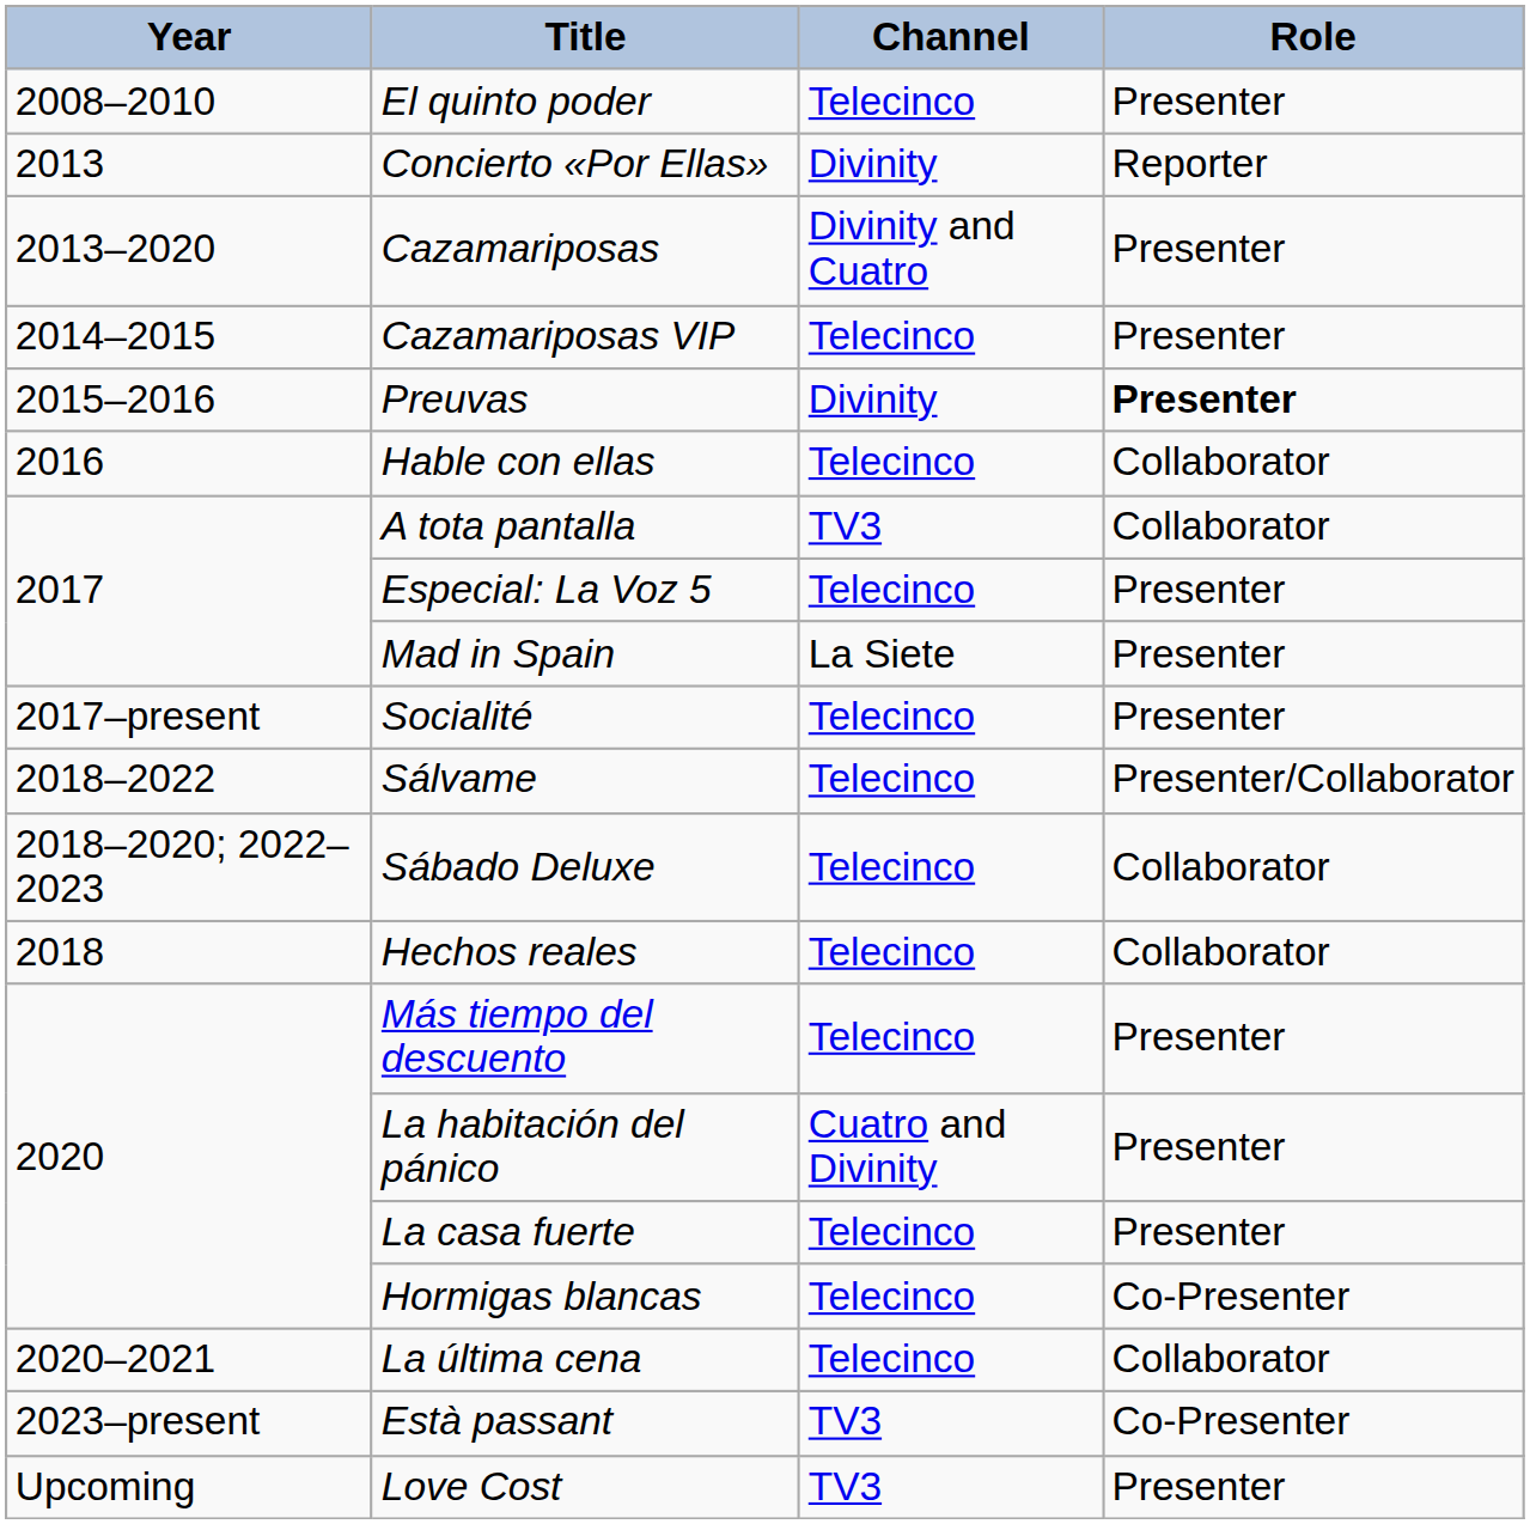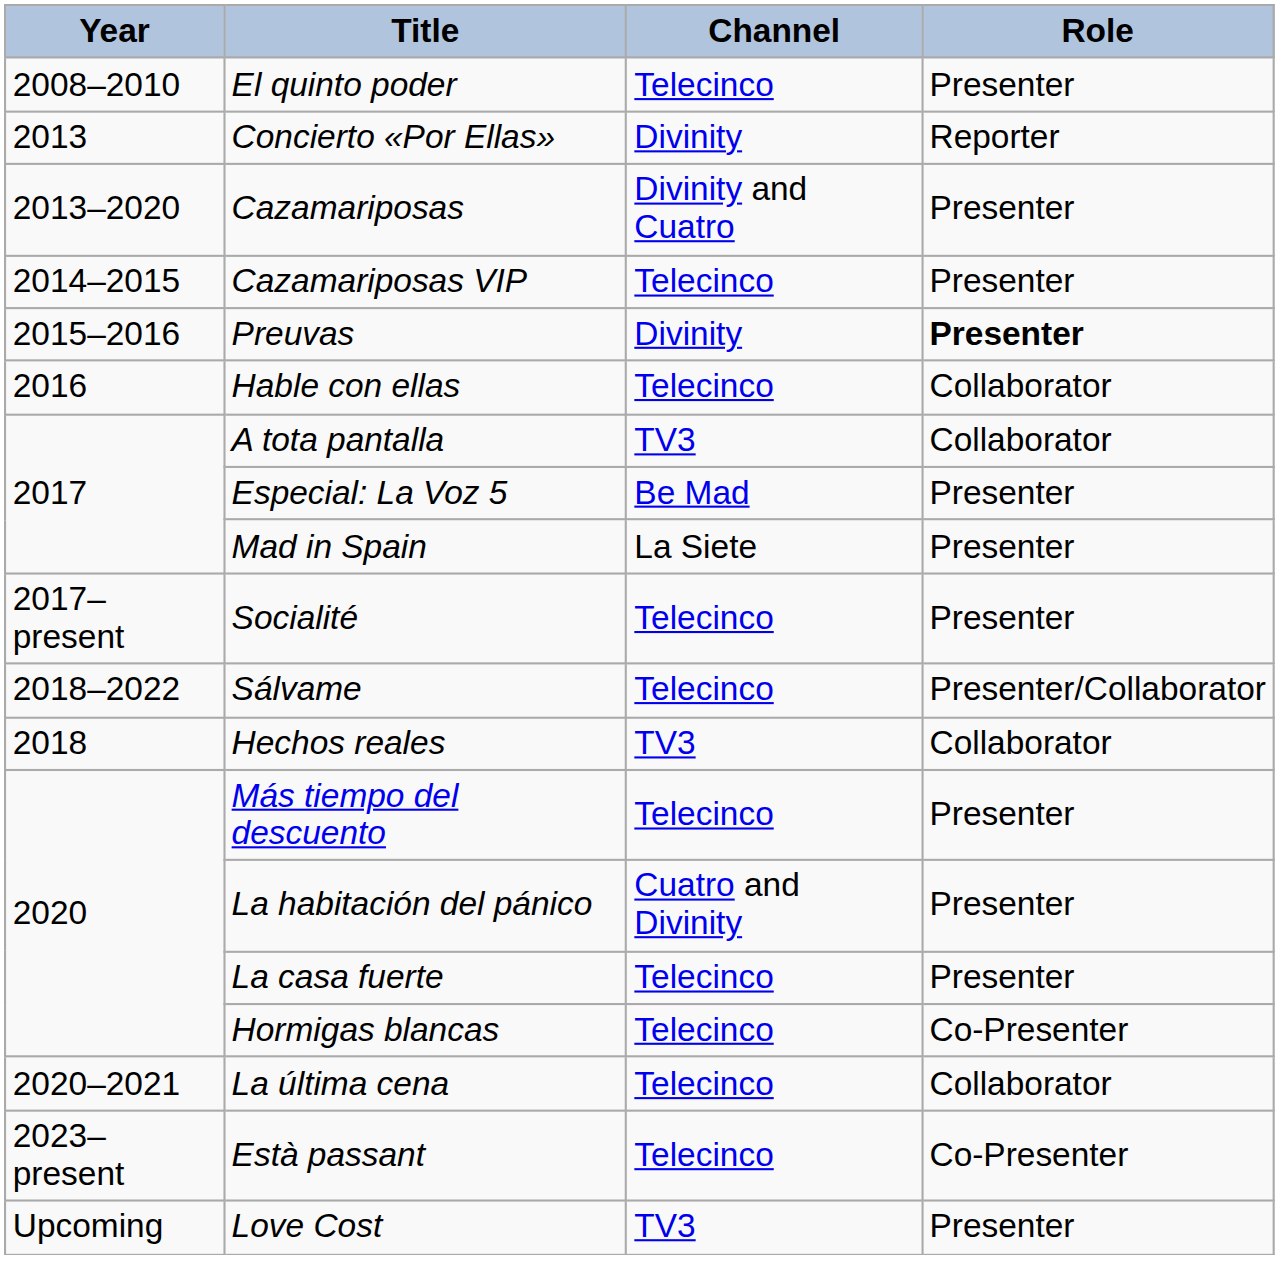 <table class="wikitable">
 <tr>
 <th style="background: #B0C4DE;">Year</th>
 <th style="background: #B0C4DE;">Title</th>
 <th style="background: #B0C4DE;">Channel</th>
 <th style="background: #B0C4DE;">Role</th>
 </tr>
 <tr>
 <td>2008–2010</td>
 <td><em>El quinto poder</em></td>
 <td><a href='#'>Telecinco</a></td>
 <td>Presenter</td>
 </tr>
 <tr>
 <td>2013</td>
 <td><em>Concierto «Por Ellas»</em></td>
 <td><a href='#'>Divinity</a></td>
 <td>Reporter</td>
 </tr>
 <tr>
 <td>2013–2020</td>
 <td><em>Cazamariposas</em></td>
 <td><a href='#'>Divinity</a> and <a href='#'>Cuatro</a></td>
 <td>Presenter</td>
 </tr>
 <tr>
 <td>2014–2015</td>
 <td><em>Cazamariposas VIP</em></td>
 <td><a href='#'>Telecinco</a></td>
 <td>Presenter</td>
 </tr>
 <tr>
 <td>2015–2016</td>
 <td><em>Preuvas</em></td>
 <td><a href='#'>Divinity</a></td>
 <td><strong>Presenter</strong></td>
 </tr>
 <tr>
 <td>2016</td>
 <td><em>Hable con ellas</em></td>
 <td><a href='#'>Telecinco</a></td>
 <td>Collaborator</td>
 </tr>
 <tr>
 <td rowspan="3">2017</td>
 <td><em>A tota pantalla</em></td>
 <td><a href='#'>TV3</a></td>
 <td>Collaborator</td>
 </tr>
 <tr>
 <td><em>Especial: La Voz 5</em></td>
-<td><a href='#'>Telecinco</a></td>
+<td><a href='#'>Be Mad</a></td>
 <td>Presenter</td>
 </tr>
 <tr>
 <td><em>Mad in Spain</em></td>
 <td>La Siete</td>
 <td>Presenter</td>
 </tr>
 <tr>
 <td>2017–present</td>
 <td><em>Socialité</em></td>
 <td><a href='#'>Telecinco</a></td>
 <td>Presenter</td>
 </tr>
 <tr>
 <td>2018–2022</td>
 <td><em>Sálvame</em></td>
 <td><a href='#'>Telecinco</a></td>
 <td>Presenter/Collaborator</td>
 </tr>
 <tr>
-<td>2018–2020; 2022–2023</td>
-<td><em>Sábado Deluxe</em></td>
-<td><a href='#'>Telecinco</a></td>
-<td>Collaborator</td>
-</tr>
-<tr>
 <td>2018</td>
 <td><em>Hechos reales</em></td>
-<td><a href='#'>Telecinco</a></td>
+<td><a href='#'>TV3</a></td>
 <td>Collaborator</td>
 </tr>
 <tr>
 <td rowspan="4">2020</td>
 <td><em><a href='#'>Más tiempo del descuento</a></em></td>
 <td><a href='#'>Telecinco</a></td>
 <td>Presenter</td>
 </tr>
 <tr>
 <td><em>La habitación del pánico</em></td>
 <td><a href='#'>Cuatro</a> and <a href='#'>Divinity</a></td>
 <td>Presenter</td>
 </tr>
 <tr>
 <td><em>La casa fuerte</em></td>
 <td><a href='#'>Telecinco</a></td>
 <td>Presenter</td>
 </tr>
 <tr>
 <td><em>Hormigas blancas</em></td>
 <td><a href='#'>Telecinco</a></td>
 <td>Co-Presenter</td>
 </tr>
 <tr>
 <td>2020–2021</td>
 <td><em>La última cena</em></td>
 <td><a href='#'>Telecinco</a></td>
 <td>Collaborator</td>
 </tr>
 <tr>
 <td>2023–present</td>
 <td><em>Està passant</em></td>
-<td><a href='#'>TV3</a></td>
+<td><a href='#'>Telecinco</a></td>
 <td>Co-Presenter</td>
 </tr>
 <tr>
 <td>Upcoming</td>
 <td><em>Love Cost</em></td>
 <td><a href='#'>TV3</a></td>
 <td>Presenter</td>
 </tr>
 </table>
